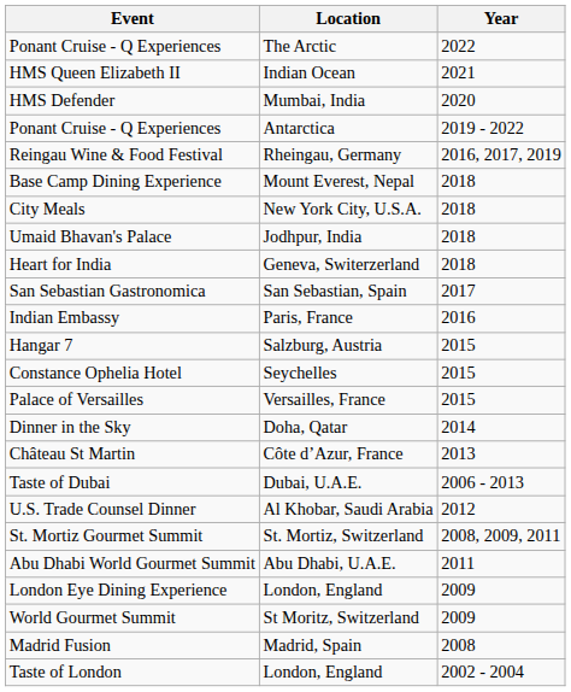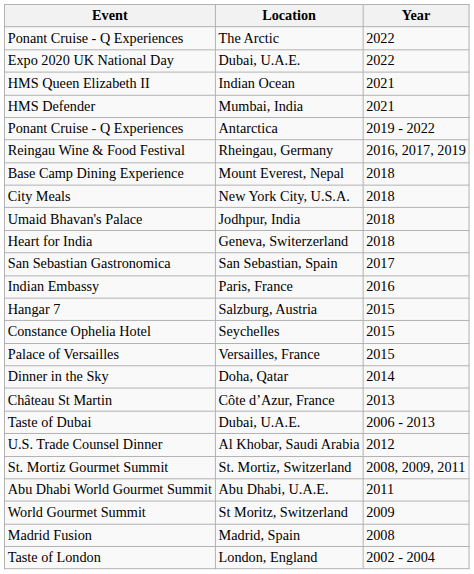 <table class="wikitable">
 <tr>
 <th>Event</th>
 <th>Location</th>
 <th>Year</th>
 </tr>
 <tr>
 <td>Ponant Cruise - Q Experiences</td>
 <td>The Arctic</td>
 <td>2022</td>
 </tr>
 <tr>
+<td>Expo 2020 UK National Day</td>
+<td>Dubai, U.A.E.</td>
+<td>2022</td>
+</tr>
+<tr>
 <td>HMS Queen Elizabeth II</td>
 <td>Indian Ocean</td>
 <td>2021</td>
 </tr>
 <tr>
 <td>HMS Defender</td>
 <td>Mumbai, India</td>
-<td>2020</td>
+<td>2021</td>
 </tr>
 <tr>
 <td>Ponant Cruise - Q Experiences</td>
 <td>Antarctica</td>
 <td>2019 - 2022</td>
 </tr>
 <tr>
 <td>Reingau Wine & Food Festival</td>
 <td>Rheingau, Germany</td>
 <td>2016, 2017, 2019</td>
 </tr>
 <tr>
 <td>Base Camp Dining Experience</td>
 <td>Mount Everest, Nepal</td>
 <td>2018</td>
 </tr>
 <tr>
 <td>City Meals</td>
 <td>New York City, U.S.A.</td>
 <td>2018</td>
 </tr>
 <tr>
 <td>Umaid Bhavan's Palace</td>
 <td>Jodhpur, India</td>
 <td>2018</td>
 </tr>
 <tr>
 <td>Heart for India</td>
 <td>Geneva, Switerzerland</td>
 <td>2018</td>
 </tr>
 <tr>
 <td>San Sebastian Gastronomica</td>
 <td>San Sebastian, Spain</td>
 <td>2017</td>
 </tr>
 <tr>
 <td>Indian Embassy</td>
 <td>Paris, France</td>
 <td>2016</td>
 </tr>
 <tr>
 <td>Hangar 7</td>
 <td>Salzburg, Austria</td>
 <td>2015</td>
 </tr>
 <tr>
 <td>Constance Ophelia Hotel</td>
 <td>Seychelles</td>
 <td>2015</td>
 </tr>
 <tr>
 <td>Palace of Versailles</td>
 <td>Versailles, France</td>
 <td>2015</td>
 </tr>
 <tr>
 <td>Dinner in the Sky</td>
 <td>Doha, Qatar</td>
 <td>2014</td>
 </tr>
 <tr>
 <td>Château St Martin</td>
 <td>Côte d’Azur, France</td>
 <td>2013</td>
 </tr>
 <tr>
 <td>Taste of Dubai</td>
 <td>Dubai, U.A.E.</td>
 <td>2006 - 2013</td>
 </tr>
 <tr>
 <td>U.S. Trade Counsel Dinner</td>
 <td>Al Khobar, Saudi Arabia</td>
 <td>2012</td>
 </tr>
 <tr>
 <td>St. Mortiz Gourmet Summit</td>
 <td>St. Mortiz, Switzerland</td>
 <td>2008, 2009, 2011</td>
 </tr>
 <tr>
 <td>Abu Dhabi World Gourmet Summit</td>
 <td>Abu Dhabi, U.A.E.</td>
 <td>2011</td>
 </tr>
 <tr>
-<td>London Eye Dining Experience</td>
-<td>London, England</td>
-<td>2009</td>
-</tr>
-<tr>
 <td>World Gourmet Summit</td>
 <td>St Moritz, Switzerland</td>
 <td>2009</td>
 </tr>
 <tr>
 <td>Madrid Fusion</td>
 <td>Madrid, Spain</td>
 <td>2008</td>
 </tr>
 <tr>
 <td>Taste of London</td>
 <td>London, England</td>
 <td>2002 - 2004</td>
 </tr>
 </table>
